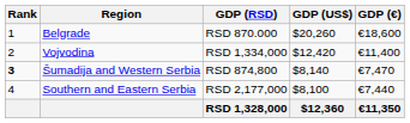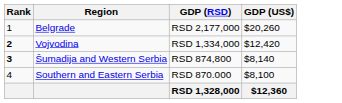 <table class="wikitable sortable">
 <tr>
 <th>Rank</th>
 <th>Region</th>
 <th>GDP (<a href='#'>RSD</a>)</th>
 <th>GDP (US$)</th>
-<th>GDP (€)</th>
 </tr>
 <tr>
 <td>1</td>
 <td><a href='#'>Belgrade</a></td>
-<td>RSD 870.000</td>
+<td>RSD 2,177,000</td>
 <td>$20,260</td>
-<td>€18,600</td>
 </tr>
 <tr>
-<td>2</td>
+<td><strong>2</strong></td>
 <td><a href='#'>Vojvodina</a></td>
 <td>RSD 1,334,000</td>
 <td>$12,420</td>
-<td>€11,400</td>
 </tr>
 <tr>
 <td><strong>3</strong></td>
 <td><a href='#'>Šumadija and Western Serbia</a></td>
 <td>RSD 874,800</td>
 <td>$8,140</td>
-<td>€7,470</td>
 </tr>
 <tr>
 <td>4</td>
 <td><a href='#'>Southern and Eastern Serbia</a></td>
-<td>RSD 2,177,000</td>
+<td>RSD 870.000</td>
 <td>$8,100</td>
-<td>€7,440</td>
 </tr>
 <tr>
 <th></th>
 <th></th>
 <th>RSD 1,328,000</th>
 <th>$12,360</th>
-<th>€11,350</th>
 </tr>
 </table>
